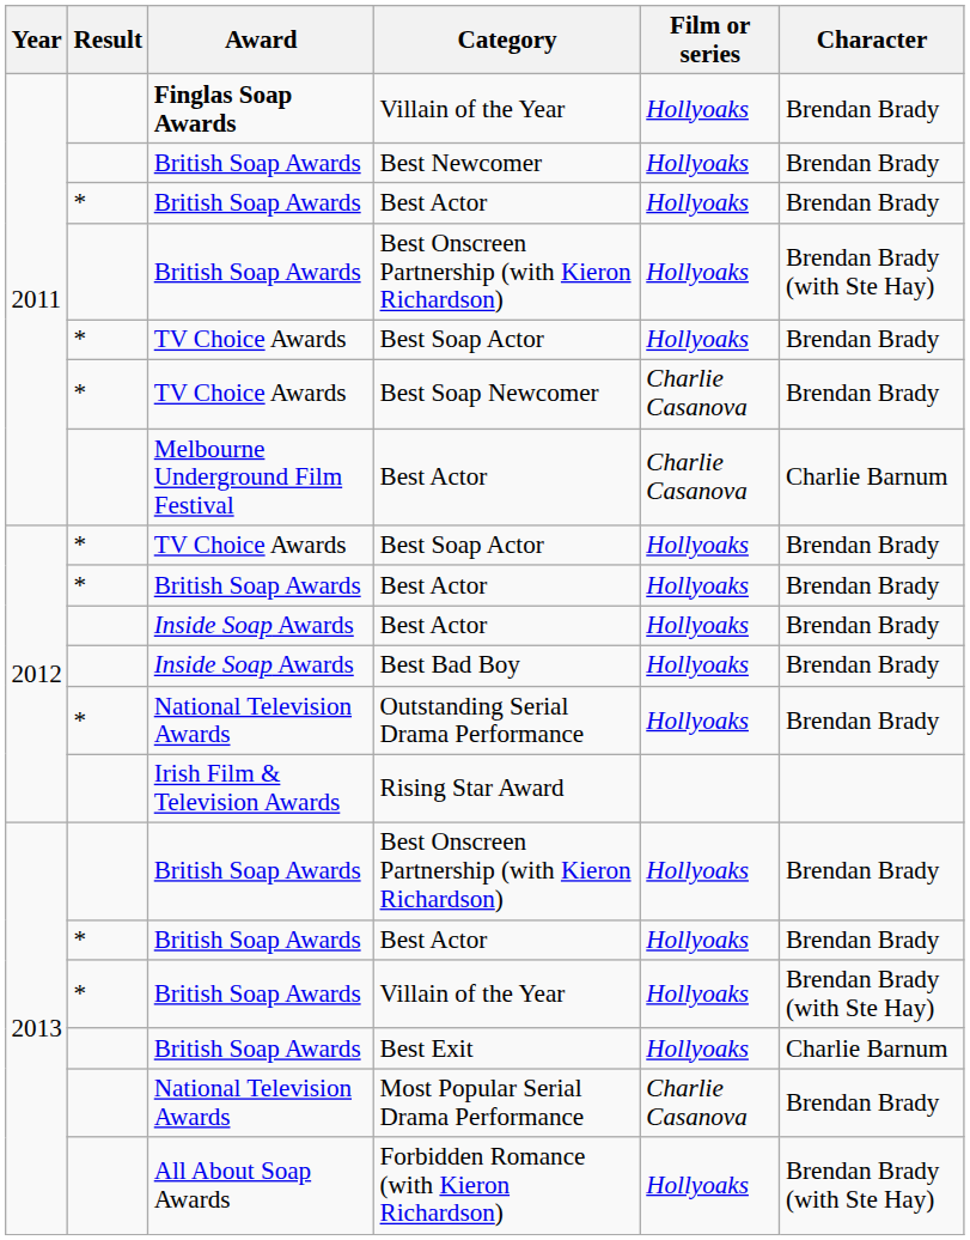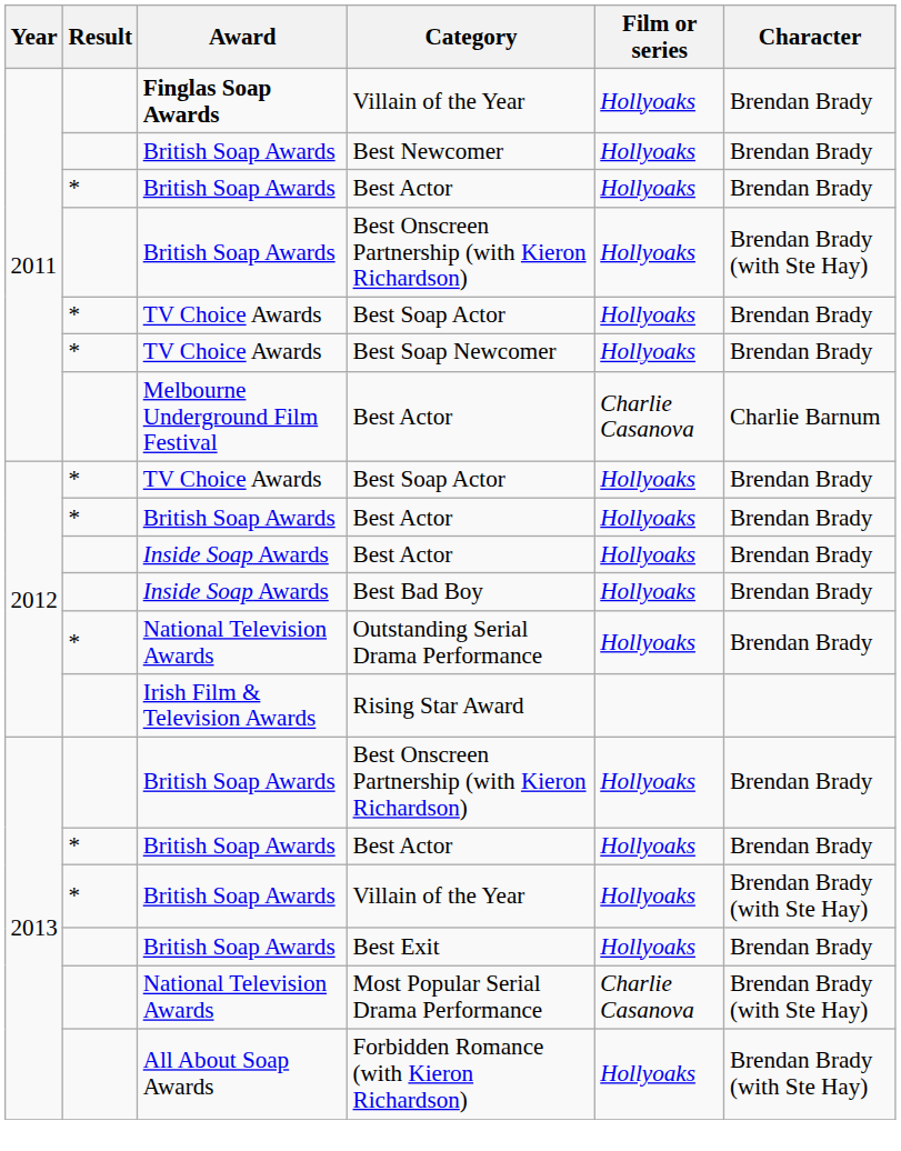 <table class="wikitable sortable">
 <tr>
 <th>Year</th>
 <th>Result</th>
 <th>Award</th>
 <th>Category</th>
 <th>Film or series</th>
 <th>Character</th>
 </tr>
 <tr>
 <td rowspan="7">2011</td>
 <td></td>
 <td><strong>Finglas Soap Awards</strong></td>
 <td>Villain of the Year</td>
 <td><em><a href='#'>Hollyoaks</a></em></td>
 <td>Brendan Brady</td>
 </tr>
 <tr>
 <td></td>
 <td><a href='#'>British Soap Awards</a></td>
 <td>Best Newcomer</td>
 <td><em><a href='#'>Hollyoaks</a></em></td>
 <td>Brendan Brady</td>
 </tr>
 <tr>
 <td>*</td>
 <td><a href='#'>British Soap Awards</a></td>
 <td>Best Actor</td>
 <td><em><a href='#'>Hollyoaks</a></em></td>
 <td>Brendan Brady</td>
 </tr>
 <tr>
 <td></td>
 <td><a href='#'>British Soap Awards</a></td>
 <td>Best Onscreen Partnership (with <a href='#'>Kieron Richardson</a>)</td>
 <td><em><a href='#'>Hollyoaks</a></em></td>
 <td>Brendan Brady (with Ste Hay)</td>
 </tr>
 <tr>
 <td>*</td>
 <td><a href='#'>TV Choice</a> Awards</td>
 <td>Best Soap Actor</td>
 <td><em><a href='#'>Hollyoaks</a></em></td>
 <td>Brendan Brady</td>
 </tr>
 <tr>
 <td>*</td>
 <td><a href='#'>TV Choice</a> Awards</td>
 <td>Best Soap Newcomer</td>
-<td><em>Charlie Casanova</em></td>
+<td><em><a href='#'>Hollyoaks</a></em></td>
 <td>Brendan Brady</td>
 </tr>
 <tr>
 <td></td>
 <td><a href='#'>Melbourne Underground Film Festival</a></td>
 <td>Best Actor</td>
 <td><em>Charlie Casanova</em></td>
 <td>Charlie Barnum</td>
 </tr>
 <tr>
 <td rowspan="6">2012</td>
 <td>*</td>
 <td><a href='#'>TV Choice</a> Awards</td>
 <td>Best Soap Actor</td>
 <td><em><a href='#'>Hollyoaks</a></em></td>
 <td>Brendan Brady</td>
 </tr>
 <tr>
 <td>*</td>
 <td><a href='#'>British Soap Awards</a></td>
 <td>Best Actor</td>
 <td><em><a href='#'>Hollyoaks</a></em></td>
 <td>Brendan Brady</td>
 </tr>
 <tr>
 <td></td>
 <td><a href='#'><em>Inside Soap</em> Awards</a></td>
 <td>Best Actor</td>
 <td><em><a href='#'>Hollyoaks</a></em></td>
 <td>Brendan Brady</td>
 </tr>
 <tr>
 <td></td>
 <td><a href='#'><em>Inside Soap</em> Awards</a></td>
 <td>Best Bad Boy</td>
 <td><em><a href='#'>Hollyoaks</a></em></td>
 <td>Brendan Brady</td>
 </tr>
 <tr>
 <td>*</td>
 <td><a href='#'>National Television Awards</a></td>
 <td>Outstanding Serial Drama Performance</td>
 <td><em><a href='#'>Hollyoaks</a></em></td>
 <td>Brendan Brady</td>
 </tr>
 <tr>
 <td></td>
 <td><a href='#'>Irish Film & Television Awards</a></td>
 <td>Rising Star Award</td>
 <td></td>
 <td></td>
 </tr>
 <tr>
 <td rowspan="6">2013</td>
 <td></td>
 <td><a href='#'>British Soap Awards</a></td>
 <td>Best Onscreen Partnership (with <a href='#'>Kieron Richardson</a>)</td>
 <td><em><a href='#'>Hollyoaks</a></em></td>
 <td>Brendan Brady</td>
 </tr>
 <tr>
 <td>*</td>
 <td><a href='#'>British Soap Awards</a></td>
 <td>Best Actor</td>
 <td><em><a href='#'>Hollyoaks</a></em></td>
 <td>Brendan Brady</td>
 </tr>
 <tr>
 <td>*</td>
 <td><a href='#'>British Soap Awards</a></td>
 <td>Villain of the Year</td>
 <td><em><a href='#'>Hollyoaks</a></em></td>
 <td>Brendan Brady (with Ste Hay)</td>
 </tr>
 <tr>
 <td></td>
 <td><a href='#'>British Soap Awards</a></td>
 <td>Best Exit</td>
 <td><em><a href='#'>Hollyoaks</a></em></td>
-<td>Charlie Barnum</td>
+<td>Brendan Brady</td>
 </tr>
 <tr>
 <td></td>
 <td><a href='#'>National Television Awards</a></td>
 <td>Most Popular Serial Drama Performance</td>
 <td><em>Charlie Casanova</em></td>
-<td>Brendan Brady</td>
+<td>Brendan Brady (with Ste Hay)</td>
 </tr>
 <tr>
 <td></td>
 <td><a href='#'>All About Soap</a> Awards</td>
 <td>Forbidden Romance (with <a href='#'>Kieron Richardson</a>)</td>
 <td><em><a href='#'>Hollyoaks</a></em></td>
 <td>Brendan Brady (with Ste Hay)</td>
 </tr>
 </table>
